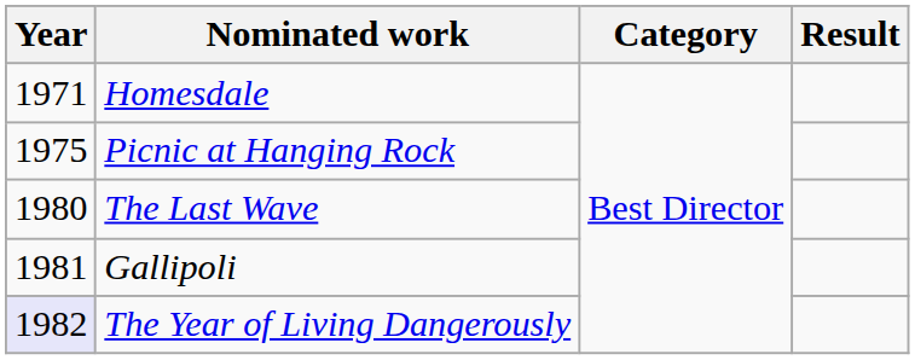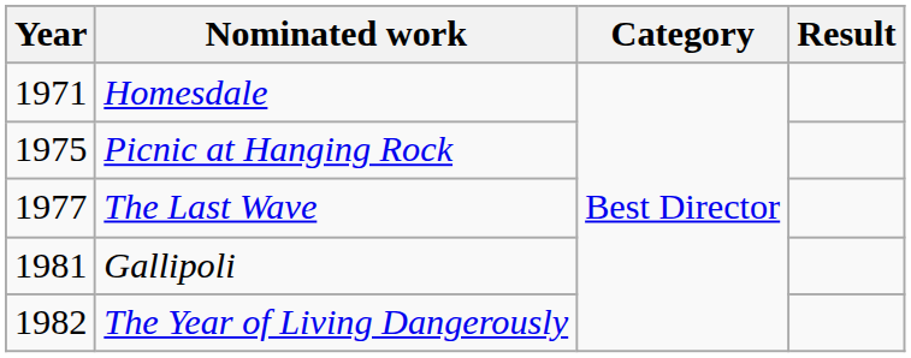 <table class="wikitable">
 <tr>
 <th>Year</th>
 <th>Nominated work</th>
 <th>Category</th>
 <th>Result</th>
 </tr>
 <tr>
 <td>1971</td>
 <td><em><a href='#'>Homesdale</a></em></td>
 <td rowspan=5><a href='#'>Best Director</a></td>
 <td></td>
 </tr>
 <tr>
 <td>1975</td>
 <td><em><a href='#'>Picnic at Hanging Rock</a></em></td>
 <td></td>
 </tr>
 <tr>
-<td>1980</td>
+<td>1977</td>
 <td><em><a href='#'>The Last Wave</a></em></td>
 <td></td>
 </tr>
 <tr>
 <td>1981</td>
 <td><em>Gallipoli</em></td>
 <td></td>
 </tr>
 <tr>
-<td style="background: lavender;">1982</td>
+<td>1982</td>
 <td><em><a href='#'>The Year of Living Dangerously</a></em></td>
 <td></td>
 </tr>
 </table>
